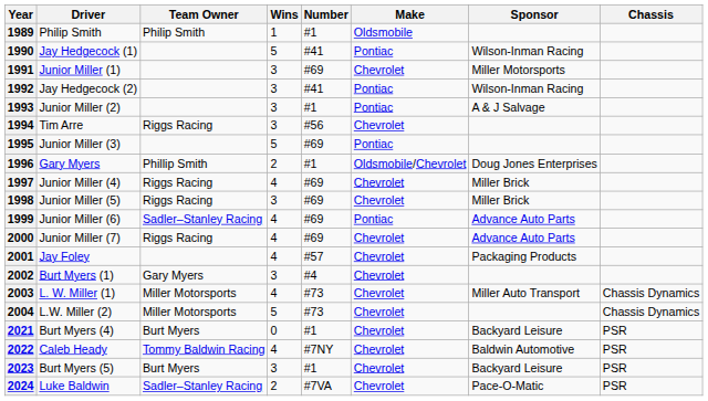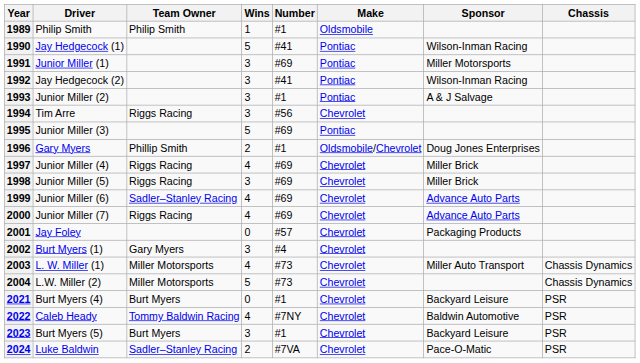 <table class="wikitable" style="font-size: 95%;">
 <tr>
 <th>Year</th>
 <th>Driver</th>
 <th>Team Owner</th>
 <th>Wins</th>
 <th>Number</th>
 <th>Make</th>
 <th>Sponsor</th>
 <th>Chassis</th>
 </tr>
 <tr>
 <th>1989</th>
 <td>Philip Smith</td>
 <td>Philip Smith</td>
 <td>1</td>
 <td>#1</td>
 <td><a href='#'>Oldsmobile</a></td>
 <td></td>
 <td></td>
 </tr>
 <tr>
 <th>1990</th>
 <td><a href='#'>Jay Hedgecock</a> (1)</td>
 <td></td>
 <td>5</td>
 <td>#41</td>
 <td><a href='#'>Pontiac</a></td>
 <td>Wilson-Inman Racing</td>
 <td></td>
 </tr>
 <tr>
 <th>1991</th>
 <td><a href='#'>Junior Miller</a> (1)</td>
 <td></td>
 <td>3</td>
 <td>#69</td>
-<td><a href='#'>Chevrolet</a></td>
+<td><a href='#'>Pontiac</a></td>
 <td>Miller Motorsports</td>
 <td></td>
 </tr>
 <tr>
 <th>1992</th>
 <td>Jay Hedgecock (2)</td>
 <td></td>
 <td>3</td>
 <td>#41</td>
 <td><a href='#'>Pontiac</a></td>
 <td>Wilson-Inman Racing</td>
 <td></td>
 </tr>
 <tr>
 <th>1993</th>
 <td>Junior Miller (2)</td>
 <td></td>
 <td>3</td>
 <td>#1</td>
 <td><a href='#'>Pontiac</a></td>
 <td>A & J Salvage</td>
 <td></td>
 </tr>
 <tr>
 <th>1994</th>
 <td>Tim Arre</td>
 <td>Riggs Racing</td>
 <td>3</td>
 <td>#56</td>
 <td><a href='#'>Chevrolet</a></td>
 <td></td>
 <td></td>
 </tr>
 <tr>
 <th>1995</th>
 <td>Junior Miller (3)</td>
 <td></td>
 <td>5</td>
 <td>#69</td>
 <td><a href='#'>Pontiac</a></td>
 <td></td>
 <td></td>
 </tr>
 <tr>
 <th>1996</th>
 <td><a href='#'>Gary Myers</a></td>
 <td>Phillip Smith</td>
 <td>2</td>
 <td>#1</td>
 <td><a href='#'>Oldsmobile</a>/<a href='#'>Chevrolet</a></td>
 <td>Doug Jones Enterprises</td>
 <td></td>
 </tr>
 <tr>
 <th>1997</th>
 <td>Junior Miller (4)</td>
 <td>Riggs Racing</td>
 <td>4</td>
 <td>#69</td>
 <td><a href='#'>Chevrolet</a></td>
 <td>Miller Brick</td>
 <td></td>
 </tr>
 <tr>
 <th>1998</th>
 <td>Junior Miller (5)</td>
 <td>Riggs Racing</td>
 <td>3</td>
 <td>#69</td>
 <td><a href='#'>Chevrolet</a></td>
 <td>Miller Brick</td>
 <td></td>
 </tr>
 <tr>
 <th>1999</th>
 <td>Junior Miller (6)</td>
 <td><a href='#'>Sadler–Stanley Racing</a></td>
 <td>4</td>
 <td>#69</td>
-<td><a href='#'>Pontiac</a></td>
+<td><a href='#'>Chevrolet</a></td>
 <td><a href='#'>Advance Auto Parts</a></td>
 <td></td>
 </tr>
 <tr>
 <th>2000</th>
 <td>Junior Miller (7)</td>
 <td>Riggs Racing</td>
 <td>4</td>
 <td>#69</td>
 <td><a href='#'>Chevrolet</a></td>
 <td><a href='#'>Advance Auto Parts</a></td>
 <td></td>
 </tr>
 <tr>
 <th>2001</th>
 <td><a href='#'>Jay Foley</a></td>
 <td></td>
-<td>4</td>
+<td>0</td>
 <td>#57</td>
 <td><a href='#'>Chevrolet</a></td>
 <td>Packaging Products</td>
 <td></td>
 </tr>
 <tr>
 <th>2002</th>
 <td><a href='#'>Burt Myers</a> (1)</td>
 <td>Gary Myers</td>
 <td>3</td>
 <td>#4</td>
 <td><a href='#'>Chevrolet</a></td>
 <td></td>
 <td></td>
 </tr>
 <tr>
 <th>2003</th>
 <td><a href='#'>L. W. Miller</a> (1)</td>
 <td>Miller Motorsports</td>
 <td>4</td>
 <td>#73</td>
 <td><a href='#'>Chevrolet</a></td>
 <td>Miller Auto Transport</td>
 <td>Chassis Dynamics</td>
 </tr>
 <tr>
 <th>2004</th>
 <td>L.W. Miller (2)</td>
 <td>Miller Motorsports</td>
 <td>5</td>
 <td>#73</td>
 <td><a href='#'>Chevrolet</a></td>
 <td></td>
 <td>Chassis Dynamics</td>
 </tr>
 <tr>
 <th><a href='#'>2021</a></th>
 <td>Burt Myers (4)</td>
 <td>Burt Myers</td>
 <td>0</td>
 <td>#1</td>
 <td><a href='#'>Chevrolet</a></td>
 <td>Backyard Leisure</td>
 <td>PSR</td>
 </tr>
 <tr>
 <th><a href='#'>2022</a></th>
 <td><a href='#'>Caleb Heady</a></td>
 <td><a href='#'>Tommy Baldwin Racing</a></td>
 <td>4</td>
 <td>#7NY</td>
 <td><a href='#'>Chevrolet</a></td>
 <td>Baldwin Automotive</td>
 <td>PSR</td>
 </tr>
 <tr>
 <th><a href='#'>2023</a></th>
 <td>Burt Myers (5)</td>
 <td>Burt Myers</td>
 <td>3</td>
 <td>#1</td>
 <td><a href='#'>Chevrolet</a></td>
 <td>Backyard Leisure</td>
 <td>PSR</td>
 </tr>
 <tr>
 <th><a href='#'>2024</a></th>
 <td><a href='#'>Luke Baldwin</a></td>
 <td><a href='#'>Sadler–Stanley Racing</a></td>
 <td>2</td>
 <td>#7VA</td>
 <td><a href='#'>Chevrolet</a></td>
 <td>Pace-O-Matic</td>
 <td>PSR</td>
 </tr>
 </table>
